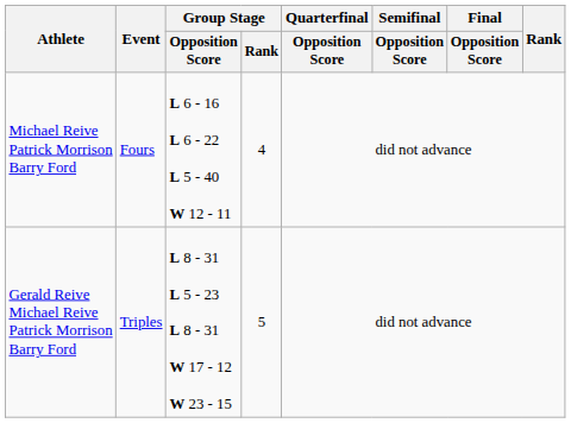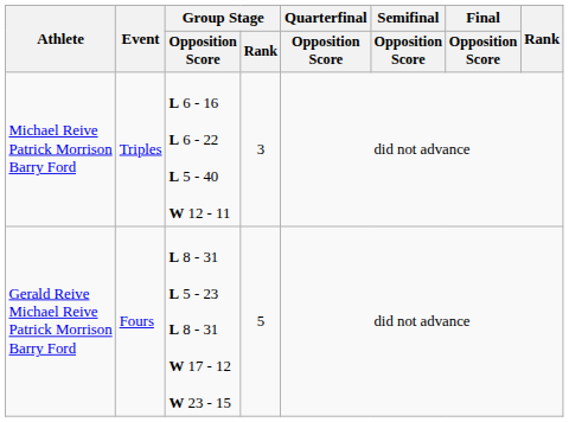 <table class="wikitable" style="font-size:88%">
 <tr>
 <th rowspan=2>Athlete</th>
 <th rowspan=2>Event</th>
 <th colspan=2>Group Stage</th>
 <th>Quarterfinal</th>
 <th>Semifinal</th>
 <th>Final</th>
 <th rowspan=2>Rank</th>
 </tr>
 <tr style="font-size:95%">
 <th>Opposition<br>Score</th>
 <th>Rank</th>
 <th>Opposition<br>Score</th>
 <th>Opposition<br>Score</th>
 <th>Opposition<br>Score</th>
 </tr>
 <tr align=center>
 <td align=left><a href='#'>Michael Reive</a><br><a href='#'>Patrick Morrison</a><br><a href='#'>Barry Ford</a></td>
-<td align=left><a href='#'>Fours</a></td>
+<td align=left><a href='#'>Triples</a></td>
 <td align=left><br><strong>L</strong> 6 - 16<br><br><strong>L</strong> 6 - 22<br><br><strong>L</strong> 5 - 40<br><br><strong>W</strong> 12 - 11</td>
-<td>4</td>
+<td>3</td>
 <td colspan=4>did not advance</td>
 </tr>
 <tr align=center>
 <td align=left><a href='#'>Gerald Reive</a><br><a href='#'>Michael Reive</a><br><a href='#'>Patrick Morrison</a><br><a href='#'>Barry Ford</a></td>
-<td align=left><a href='#'>Triples</a></td>
+<td align=left><a href='#'>Fours</a></td>
 <td align=left><br><strong>L</strong> 8 - 31<br><br><strong>L</strong> 5 - 23<br><br><strong>L</strong> 8 - 31<br><br><strong>W</strong> 17 - 12<br><br><strong>W</strong> 23 - 15</td>
 <td>5</td>
 <td colspan=4>did not advance</td>
 </tr>
 </table>
